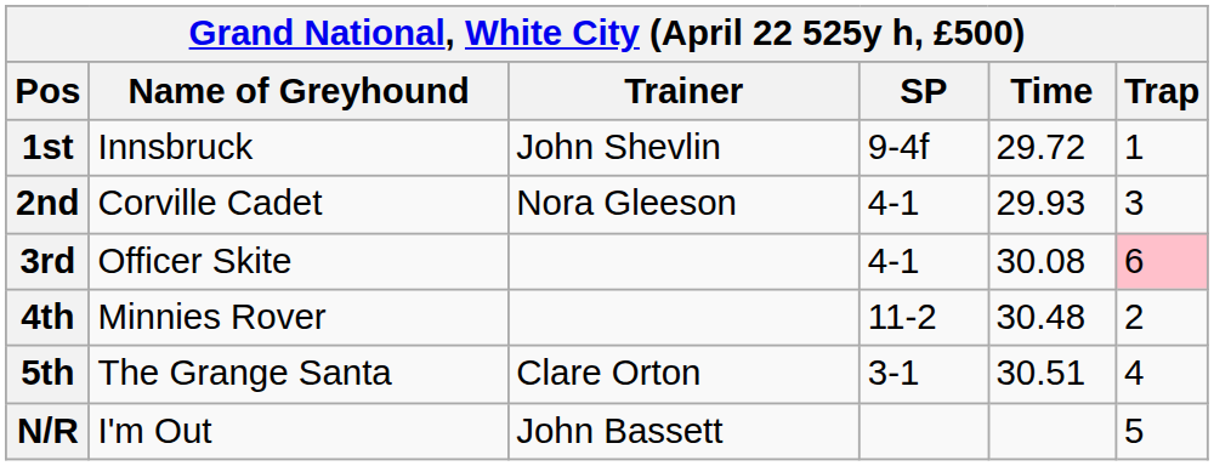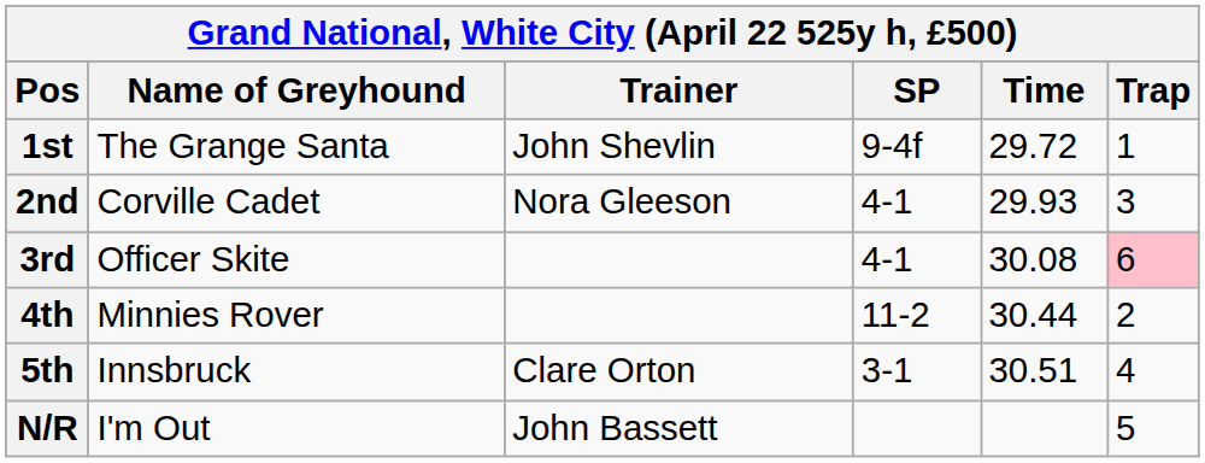 <table class="wikitable">
 <tr>
 <th colspan="6"><a href='#'>Grand National</a>, <a href='#'>White City</a> (April 22 525y h, £500)</th>
 </tr>
 <tr>
 <th width=30>Pos</th>
 <th width=180>Name of Greyhound</th>
 <th width=150>Trainer</th>
 <th width=50>SP</th>
 <th width=50>Time</th>
 <th width=30>Trap</th>
 </tr>
 <tr>
 <th>1st</th>
-<td>Innsbruck</td>
+<td>The Grange Santa</td>
 <td>John Shevlin</td>
 <td>9-4f</td>
 <td>29.72</td>
 <td>1</td>
 </tr>
 <tr>
 <th>2nd</th>
 <td>Corville Cadet</td>
 <td>Nora Gleeson</td>
 <td>4-1</td>
 <td>29.93</td>
 <td>3</td>
 </tr>
 <tr>
 <th>3rd</th>
 <td>Officer Skite</td>
 <td></td>
 <td>4-1</td>
 <td>30.08</td>
 <td style="background: pink;">6</td>
 </tr>
 <tr>
 <th>4th</th>
 <td>Minnies Rover</td>
 <td></td>
 <td>11-2</td>
-<td>30.48</td>
+<td>30.44</td>
 <td>2</td>
 </tr>
 <tr>
 <th>5th</th>
-<td>The Grange Santa</td>
+<td>Innsbruck</td>
 <td>Clare Orton</td>
 <td>3-1</td>
 <td>30.51</td>
 <td>4</td>
 </tr>
 <tr>
 <th>N/R</th>
 <td>I'm Out</td>
 <td>John Bassett</td>
 <td></td>
 <td></td>
 <td>5</td>
 </tr>
 </table>
